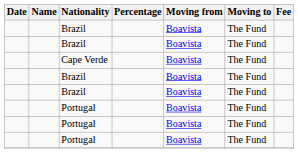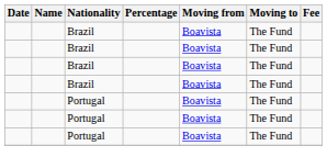 <table class="wikitable">
 <tr>
 <th>Date</th>
 <th>Name</th>
 <th>Nationality</th>
 <th>Percentage</th>
 <th>Moving from</th>
 <th>Moving to</th>
 <th>Fee</th>
 </tr>
 <tr>
 <td></td>
 <td></td>
 <td>Brazil</td>
 <td></td>
 <td><a href='#'>Boavista</a></td>
 <td>The Fund</td>
 <td></td>
 </tr>
 <tr>
 <td></td>
 <td></td>
 <td>Brazil</td>
-<td></td>
-<td><a href='#'>Boavista</a></td>
-<td>The Fund</td>
-<td></td>
-</tr>
-<tr>
-<td></td>
-<td></td>
-<td>Cape Verde</td>
 <td></td>
 <td><a href='#'>Boavista</a></td>
 <td>The Fund</td>
 <td></td>
 </tr>
 <tr>
 <td></td>
 <td></td>
 <td>Brazil</td>
 <td></td>
 <td><a href='#'>Boavista</a></td>
 <td>The Fund</td>
 <td></td>
 </tr>
 <tr>
 <td></td>
 <td></td>
 <td>Brazil</td>
 <td></td>
 <td><a href='#'>Boavista</a></td>
 <td>The Fund</td>
 <td></td>
 </tr>
 <tr>
 <td></td>
 <td></td>
 <td>Portugal</td>
 <td></td>
 <td><a href='#'>Boavista</a></td>
 <td>The Fund</td>
 <td></td>
 </tr>
 <tr>
 <td></td>
 <td></td>
 <td>Portugal</td>
 <td></td>
 <td><a href='#'>Boavista</a></td>
 <td>The Fund</td>
 <td></td>
 </tr>
 <tr>
 <td></td>
 <td></td>
 <td>Portugal</td>
 <td></td>
 <td><a href='#'>Boavista</a></td>
 <td>The Fund</td>
 <td></td>
 </tr>
 <tr>
 </tr>
 <tr>
 </tr>
 </table>
